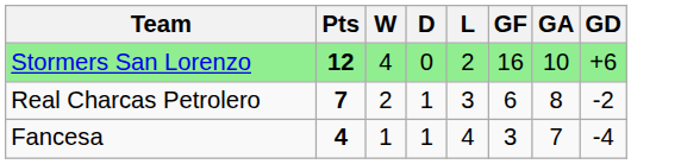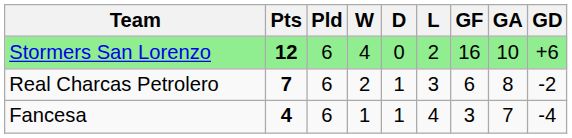 <table class="wikitable" style="text-align: center;">
 <tr>
 <th width="200">Team</th>
 <th width="20" abbr="Points">Pts</th>
+<th width="20" abbr="Played">Pld</th>
 <th width="20" abbr="Won">W</th>
 <th width="20" abbr="Drawn">D</th>
 <th width="20" abbr="Lost">L</th>
 <th width="20" abbr="Goals for">GF</th>
 <th width="20" abbr="Goals against">GA</th>
 <th width="20" abbr="Goal difference">GD</th>
 </tr>
 <tr bgcolor="#90EE90">
 <td style="text-align:left;"><a href='#'>Stormers San Lorenzo</a></td>
 <td><strong>12</strong></td>
+<td>6</td>
 <td>4</td>
 <td>0</td>
 <td>2</td>
 <td>16</td>
 <td>10</td>
 <td>+6</td>
 </tr>
 <tr>
 <td style="text-align:left;">Real Charcas Petrolero</td>
 <td><strong>7</strong></td>
+<td>6</td>
 <td>2</td>
 <td>1</td>
 <td>3</td>
 <td>6</td>
 <td>8</td>
 <td>-2</td>
 </tr>
 <tr>
 <td style="text-align:left;">Fancesa</td>
 <td><strong>4</strong></td>
+<td>6</td>
 <td>1</td>
 <td>1</td>
 <td>4</td>
 <td>3</td>
 <td>7</td>
 <td>-4</td>
 </tr>
 </table>
